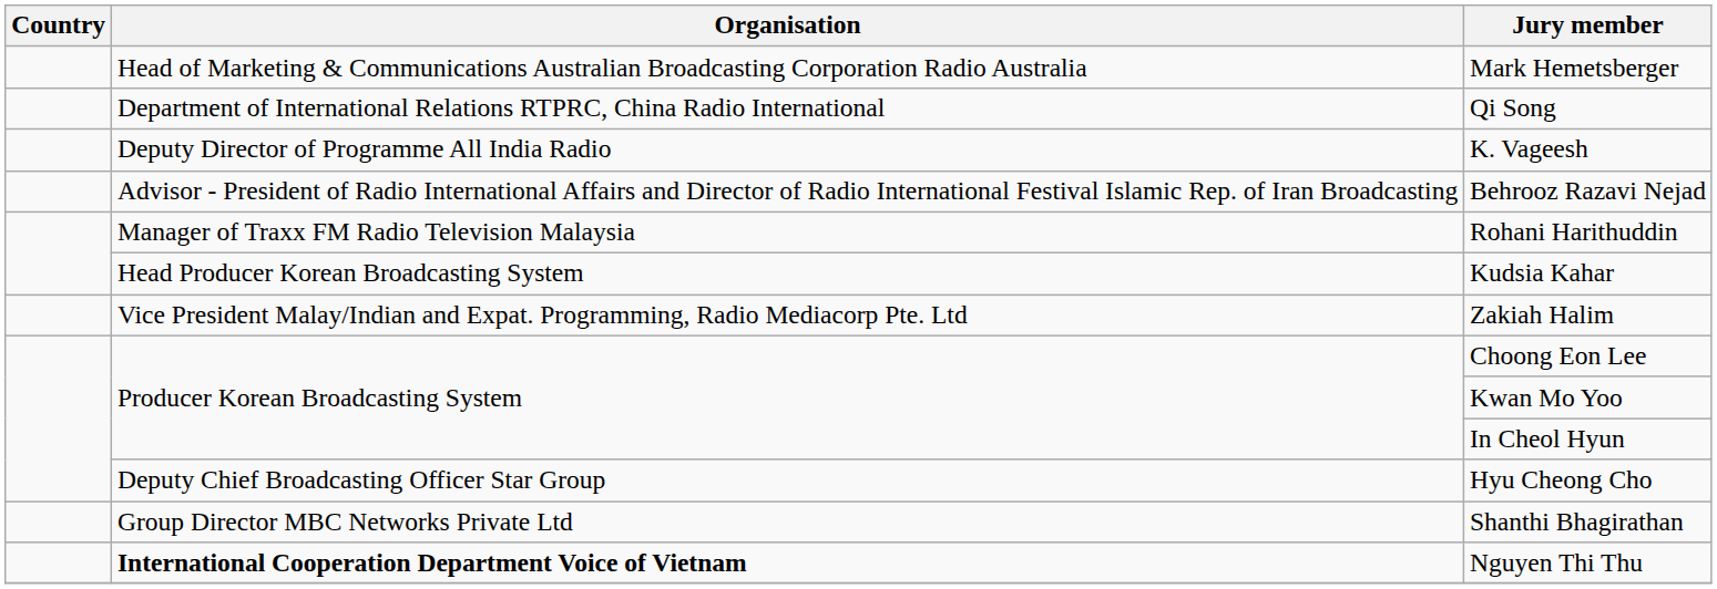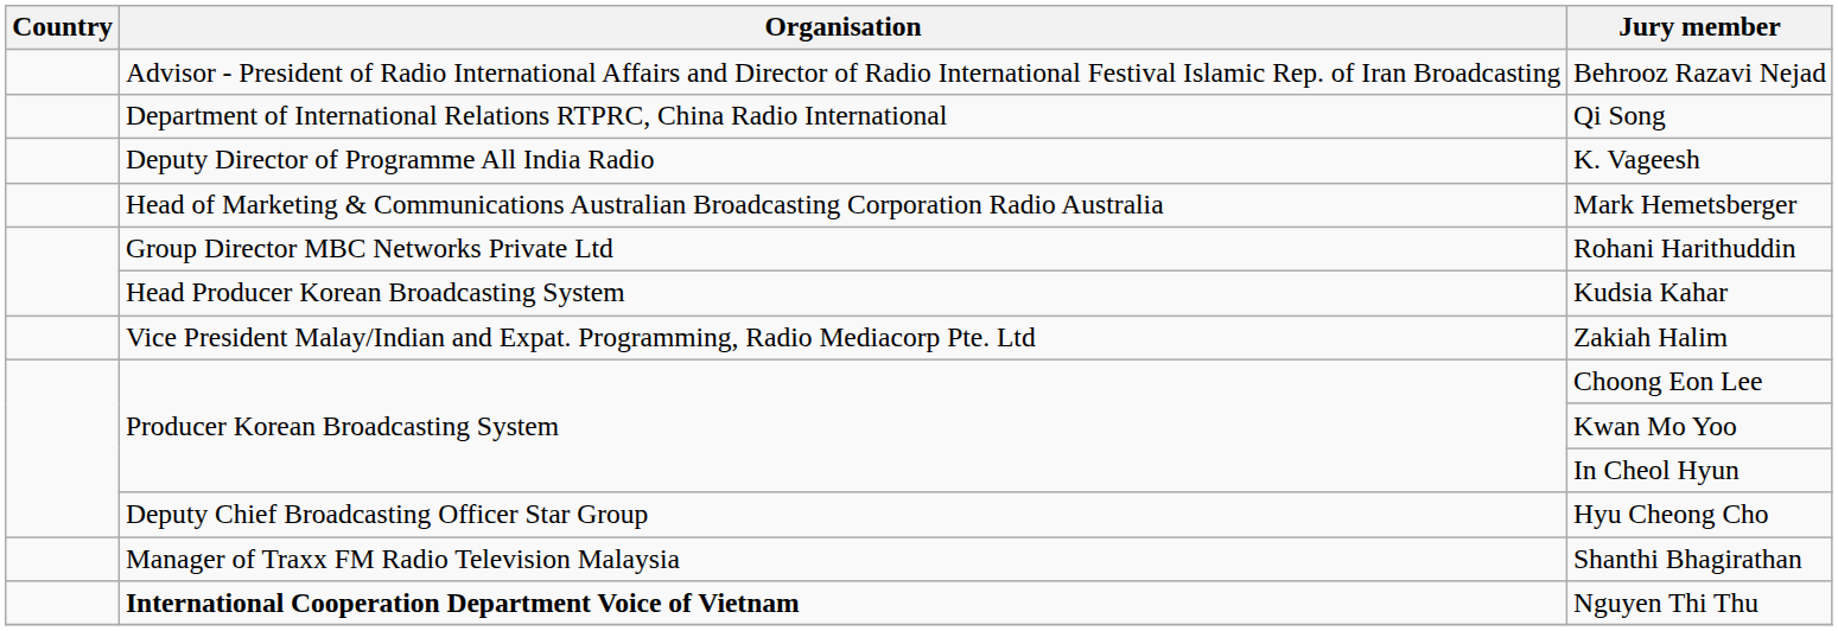 <table class="sortable wikitable">
 <tr>
 <th>Country</th>
 <th>Organisation</th>
 <th>Jury member</th>
 </tr>
 <tr>
 <td></td>
-<td>Head of Marketing & Communications Australian Broadcasting Corporation Radio Australia</td>
-<td>Mark Hemetsberger</td>
+<td>Advisor - President of Radio International Affairs and Director of Radio International Festival Islamic Rep. of Iran Broadcasting</td>
+<td>Behrooz Razavi Nejad</td>
 </tr>
 <tr>
 <td></td>
 <td>Department of International Relations RTPRC, China Radio International</td>
 <td>Qi Song</td>
 </tr>
 <tr>
 <td></td>
 <td>Deputy Director of Programme All India Radio</td>
 <td>K. Vageesh</td>
 </tr>
 <tr>
 <td></td>
-<td>Advisor - President of Radio International Affairs and Director of Radio International Festival Islamic Rep. of Iran Broadcasting</td>
-<td>Behrooz Razavi Nejad</td>
+<td>Head of Marketing & Communications Australian Broadcasting Corporation Radio Australia</td>
+<td>Mark Hemetsberger</td>
 </tr>
 <tr>
 <td rowspan=2></td>
-<td>Manager of Traxx FM Radio Television Malaysia</td>
+<td>Group Director MBC Networks Private Ltd</td>
 <td>Rohani Harithuddin</td>
 </tr>
 <tr>
 <td>Head Producer Korean Broadcasting System</td>
 <td>Kudsia Kahar</td>
 </tr>
 <tr>
 <td></td>
 <td>Vice President Malay/Indian and Expat. Programming, Radio Mediacorp Pte. Ltd</td>
 <td>Zakiah Halim</td>
 </tr>
 <tr>
 <td rowspan=4></td>
 <td rowspan=3>Producer Korean Broadcasting System</td>
 <td>Choong Eon Lee</td>
 </tr>
 <tr>
 <td>Kwan Mo Yoo</td>
 </tr>
 <tr>
 <td>In Cheol Hyun</td>
 </tr>
 <tr>
 <td>Deputy Chief Broadcasting Officer Star Group</td>
 <td>Hyu Cheong Cho</td>
 </tr>
 <tr>
 <td></td>
-<td>Group Director MBC Networks Private Ltd</td>
+<td>Manager of Traxx FM Radio Television Malaysia</td>
 <td>Shanthi Bhagirathan</td>
 </tr>
 <tr>
 <td></td>
 <td><strong>International Cooperation Department Voice of Vietnam</strong></td>
 <td>Nguyen Thi Thu</td>
 </tr>
 <tr>
 </tr>
 </table>
